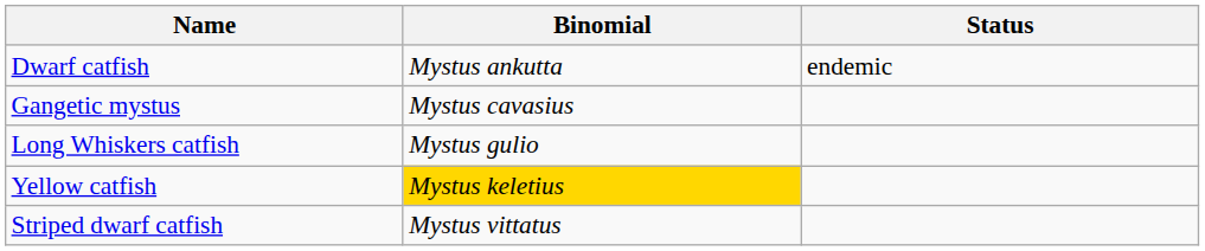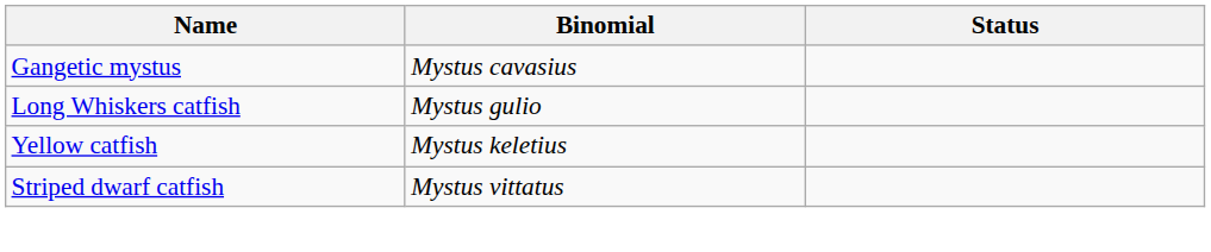 <table width=60% class="wikitable">
 <tr>
 <th width=20%>Name</th>
 <th width=20%>Binomial</th>
 <th width=20%>Status</th>
-</tr>
-<tr>
-<td><a href='#'>Dwarf catfish</a></td>
-<td><em>Mystus ankutta</em></td>
-<td>endemic</td>
 </tr>
 <tr>
 <td><a href='#'>Gangetic mystus</a></td>
 <td><em>Mystus cavasius</em></td>
 <td></td>
 </tr>
 <tr>
 <td><a href='#'>Long Whiskers catfish</a></td>
 <td><em>Mystus gulio</em></td>
 <td></td>
 </tr>
 <tr>
 <td><a href='#'>Yellow catfish</a></td>
-<td style="background: gold;"><em>Mystus keletius</em></td>
+<td><em>Mystus keletius</em></td>
 <td></td>
 </tr>
 <tr>
 <td><a href='#'>Striped dwarf catfish</a></td>
 <td><em>Mystus vittatus</em></td>
 <td></td>
 </tr>
 </table>
